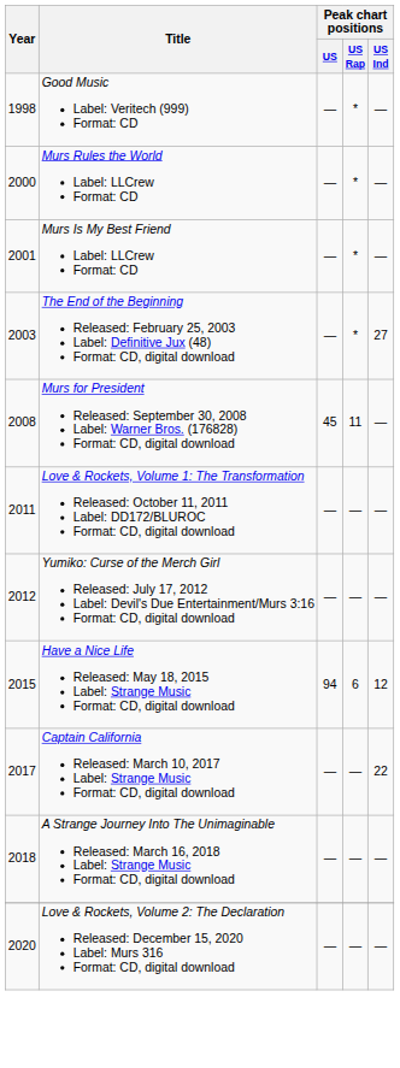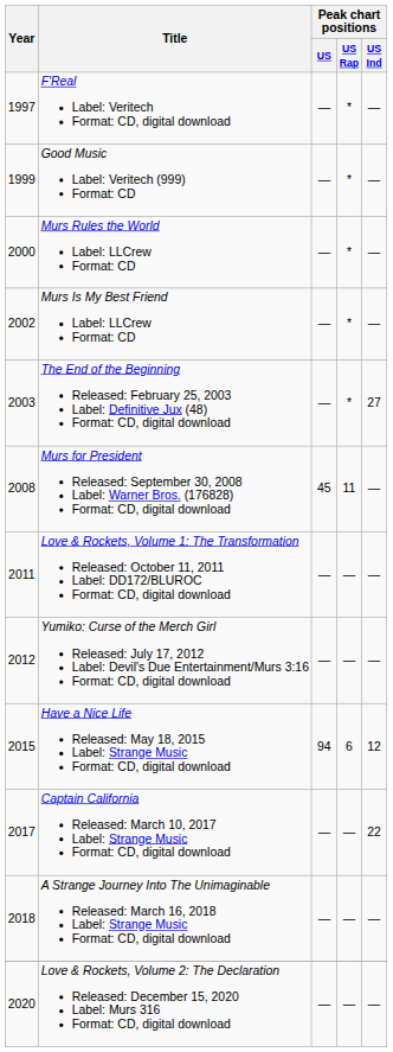 <table class="wikitable">
 <tr>
 <th style="text-align:center;" rowspan="2">Year</th>
 <th style="text-align:center;" rowspan="2">Title</th>
 <th style="text-align:center;" colspan="3">Peak chart positions</th>
 </tr>
 <tr>
 <th style="text-align:center; width:25px;"><small><a href='#'>US</a></small><br></th>
 <th style="text-align:center; width:25px;"><small><a href='#'>US Rap</a></small><br></th>
 <th style="text-align:center; width:25px;"><small><a href='#'>US Ind</a></small><br></th>
 </tr>
 <tr>
-<td align=center>1998</td>
+<td align=center>1997</td>
+<td align=left><em><a href='#'>F'Real</a></em><br><ul><li>Label: Veritech</li><li>Format: CD, digital download</li></ul></td>
+<td align=center>—</td>
+<td align=center>*</td>
+<td align=center>—</td>
+</tr>
+<tr>
+<td align=center>1999</td>
 <td align=left><em>Good Music</em><br><ul><li>Label: Veritech (999)</li><li>Format: CD</li></ul></td>
 <td align=center>—</td>
 <td align=center>*</td>
 <td align=center>—</td>
 </tr>
 <tr>
 <td align=center>2000</td>
 <td><em><a href='#'>Murs Rules the World</a></em><br><ul><li>Label: LLCrew</li><li>Format: CD</li></ul></td>
 <td align=center>—</td>
 <td align=center>*</td>
 <td align=center>—</td>
 </tr>
 <tr>
-<td align=center>2001</td>
+<td align=center>2002</td>
 <td><em>Murs Is My Best Friend</em><br><ul><li>Label: LLCrew</li><li>Format: CD</li></ul></td>
 <td align=center>—</td>
 <td align=center>*</td>
 <td align=center>—</td>
 </tr>
 <tr>
 <td align=center>2003</td>
 <td><em><a href='#'>The End of the Beginning</a></em><br><ul><li>Released: February 25, 2003</li><li>Label: <a href='#'>Definitive Jux</a> (48)</li><li>Format: CD, digital download</li></ul></td>
 <td align=center>—</td>
 <td align=center>*</td>
 <td align=center>27</td>
 </tr>
 <tr>
 <td align=center>2008</td>
 <td align=left><em><a href='#'>Murs for President</a></em><br><ul><li>Released: September 30, 2008</li><li>Label: <a href='#'>Warner Bros.</a> (176828)</li><li>Format: CD, digital download</li></ul></td>
 <td align=center>45</td>
 <td align=center>11</td>
 <td align=center>—</td>
 </tr>
 <tr>
 <td align=center>2011</td>
 <td align=left><em><a href='#'>Love & Rockets, Volume 1: The Transformation</a></em><br><ul><li>Released: October 11, 2011</li><li>Label: DD172/BLUROC</li><li>Format: CD, digital download</li></ul></td>
 <td align=center>—</td>
 <td align=center>—</td>
 <td align=center>—</td>
 </tr>
 <tr>
 <td align=center>2012</td>
 <td align=left><em>Yumiko: Curse of the Merch Girl</em><br><ul><li>Released: July 17, 2012</li><li>Label: Devil's Due Entertainment/Murs 3:16</li><li>Format: CD, digital download</li></ul></td>
 <td align=center>—</td>
 <td align=center>—</td>
 <td align=center>—</td>
 </tr>
 <tr>
 <td align=center>2015</td>
 <td align=left><em><a href='#'>Have a Nice Life</a></em><br><ul><li>Released: May 18, 2015</li><li>Label: <a href='#'>Strange Music</a></li><li>Format: CD, digital download</li></ul></td>
 <td align=center>94</td>
 <td align=center>6</td>
 <td align=center>12</td>
 </tr>
 <tr>
 <td align=center>2017</td>
 <td align=left><em><a href='#'>Captain California</a></em><br><ul><li>Released: March 10, 2017</li><li>Label: <a href='#'>Strange Music</a></li><li>Format: CD, digital download</li></ul></td>
 <td align=center>—</td>
 <td align=center>—</td>
 <td align=center>22</td>
 </tr>
 <tr>
 <td align=center>2018</td>
 <td align=left><em>A Strange Journey Into The Unimaginable</em><br><ul><li>Released: March 16, 2018</li><li>Label: <a href='#'>Strange Music</a></li><li>Format: CD, digital download</li></ul></td>
 <td align=center>—</td>
 <td align=center>—</td>
 <td align=center>—</td>
 </tr>
 <tr>
 </tr>
 <tr>
 <td align=center>2020</td>
 <td align=left><em>Love & Rockets, Volume 2: The Declaration</em><br><ul><li>Released: December 15, 2020</li><li>Label: Murs 316</li><li>Format: CD, digital download</li></ul></td>
 <td align=center>—</td>
 <td align=center>—</td>
 <td align=center>—</td>
 </tr>
 </table>
